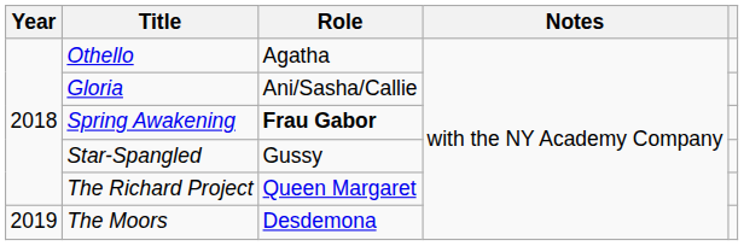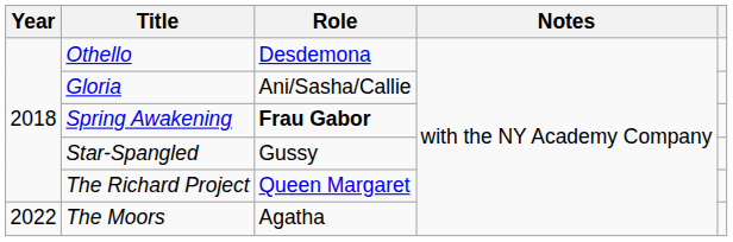 <table class="wikitable sortable">
 <tr>
 <th>Year</th>
 <th>Title</th>
 <th>Role</th>
 <th class="unsortable">Notes</th>
 <th class="unsortable"></th>
 </tr>
 <tr>
 <td rowspan="5">2018</td>
 <td><em><a href='#'>Othello</a></em></td>
-<td>Agatha</td>
+<td><a href='#'>Desdemona</a></td>
 <td rowspan="6">with the NY Academy Company</td>
 <td></td>
 </tr>
 <tr>
 <td><em><a href='#'>Gloria</a></em></td>
 <td>Ani/Sasha/Callie</td>
 <td></td>
 </tr>
 <tr>
 <td><em><a href='#'>Spring Awakening</a></em></td>
 <td><strong>Frau Gabor</strong></td>
 <td></td>
 </tr>
 <tr>
 <td><em>Star-Spangled</em></td>
 <td>Gussy</td>
 <td></td>
 </tr>
 <tr>
 <td><em>The Richard Project</em></td>
 <td><a href='#'>Queen Margaret</a></td>
 <td></td>
 </tr>
 <tr>
-<td>2019</td>
+<td>2022</td>
 <td><em>The Moors</em></td>
-<td><a href='#'>Desdemona</a></td>
+<td>Agatha</td>
 <td></td>
 </tr>
 </table>
